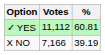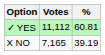 <table class="wikitable">
 <tr>
 <th>Option</th>
 <th>Votes</th>
 <th>%</th>
 </tr>
 <tr>
 <td style=background:#bbf8be>✓ YES</td>
 <td style=background:#bbf8be>11,112</td>
 <td style=background:#bbf8be>60.81</td>
 </tr>
 <tr>
 <td>X NO</td>
-<td>7,166</td>
+<td>7,165</td>
 <td>39.19</td>
 </tr>
 </table>
